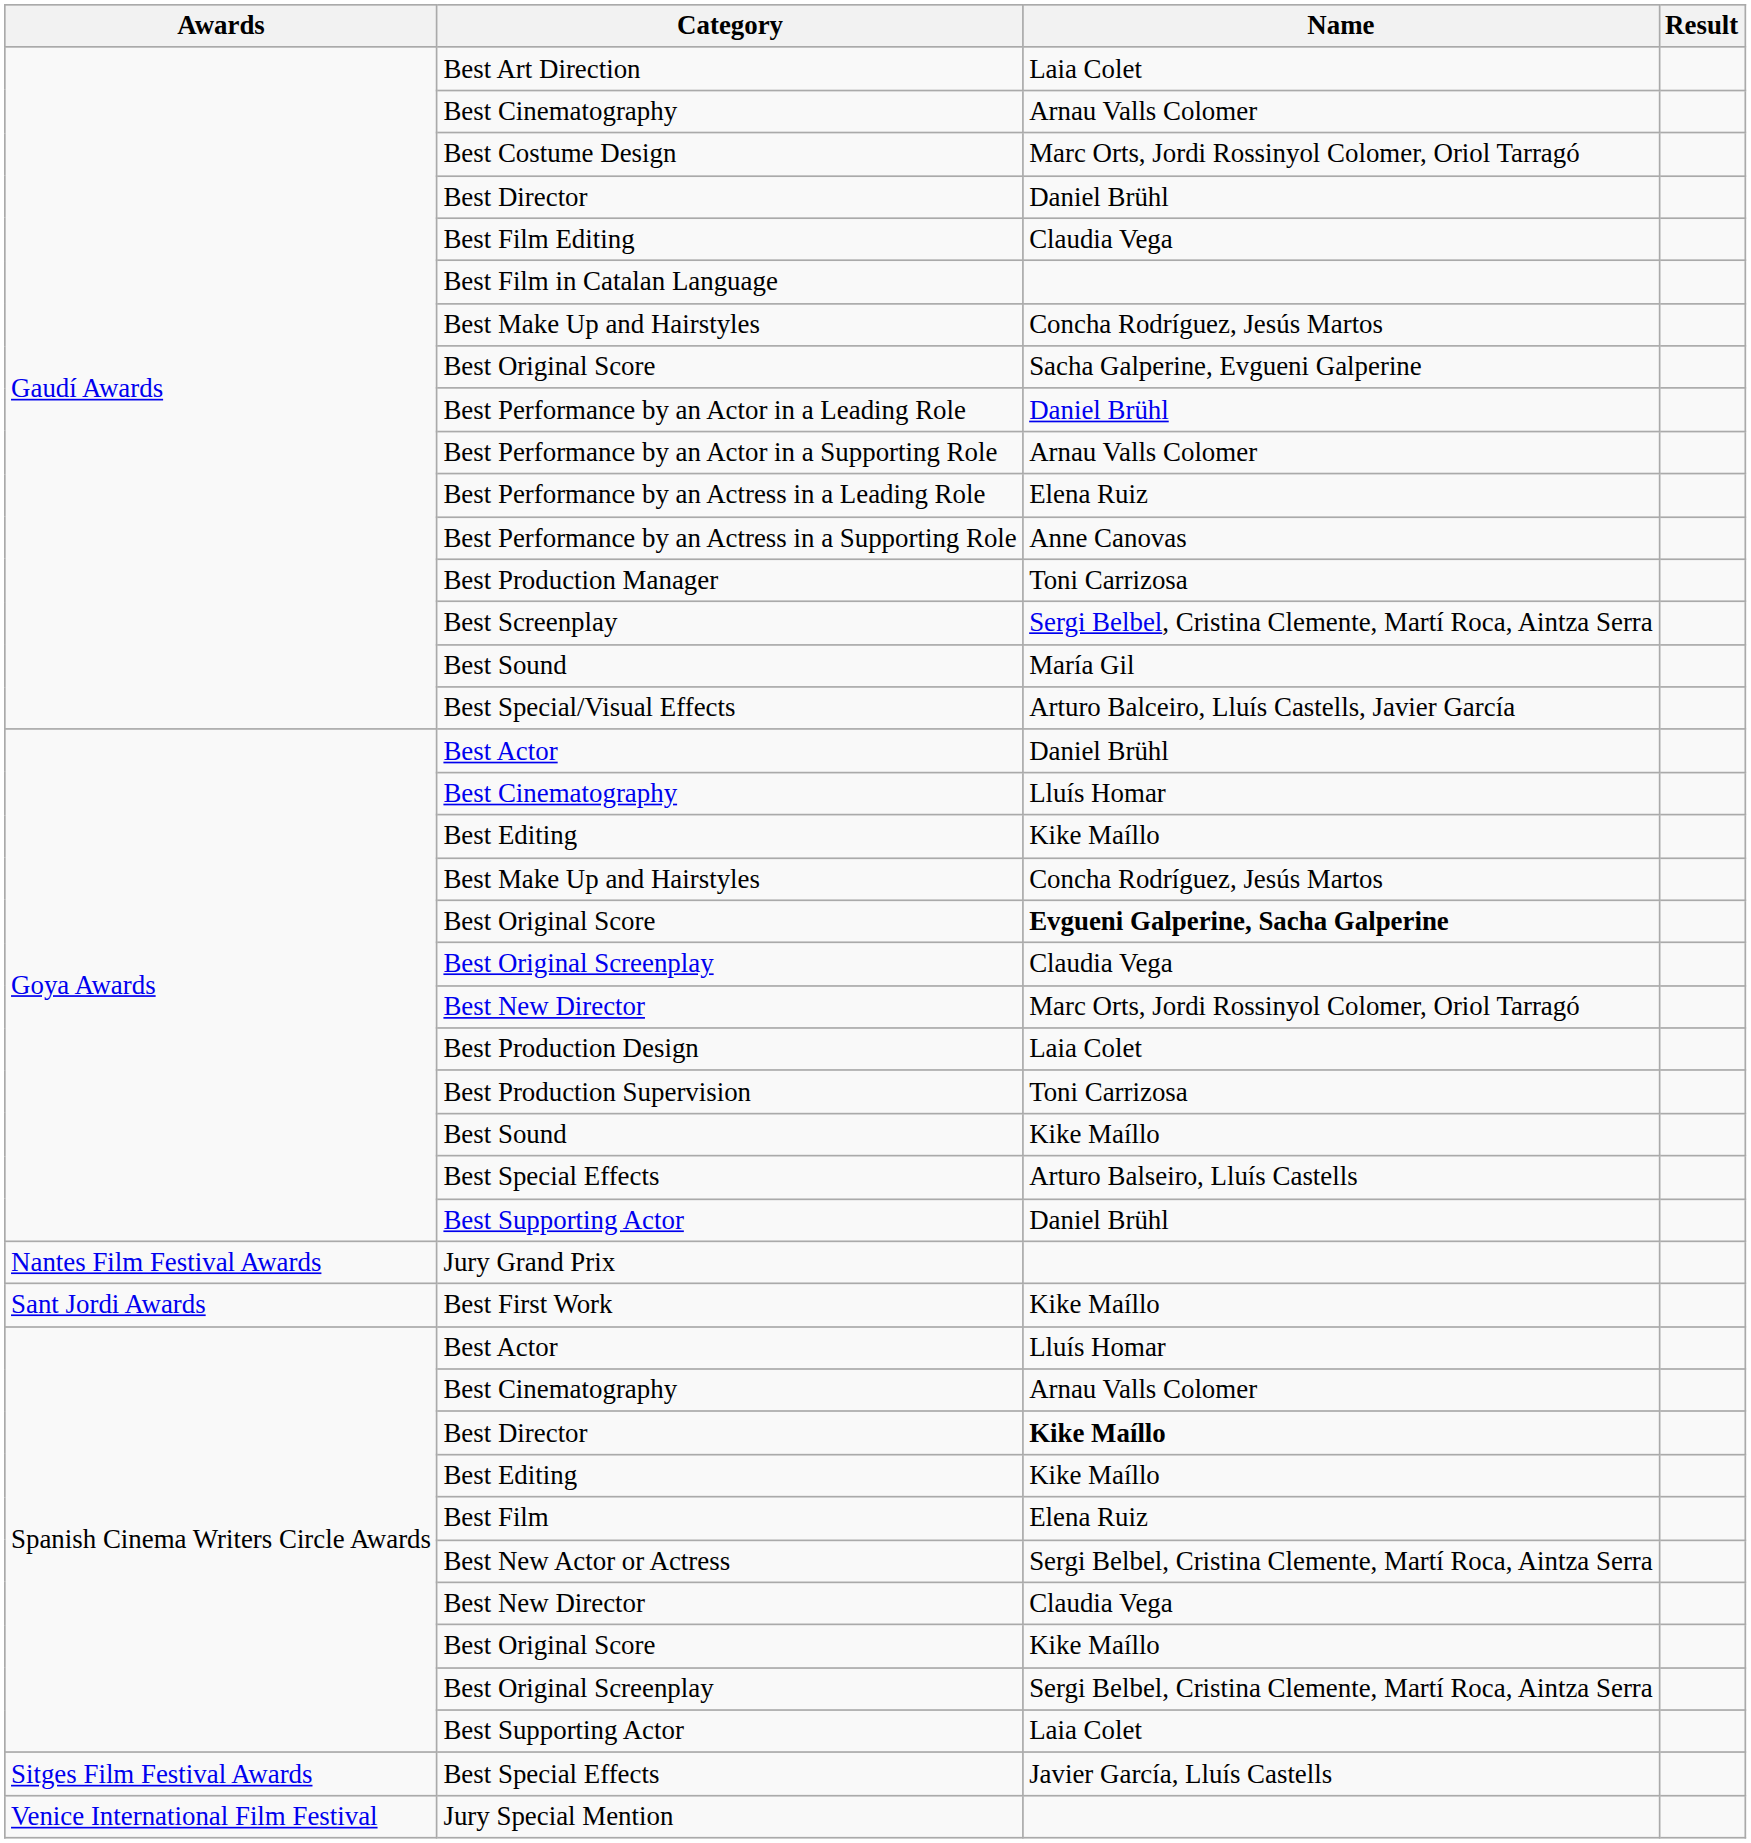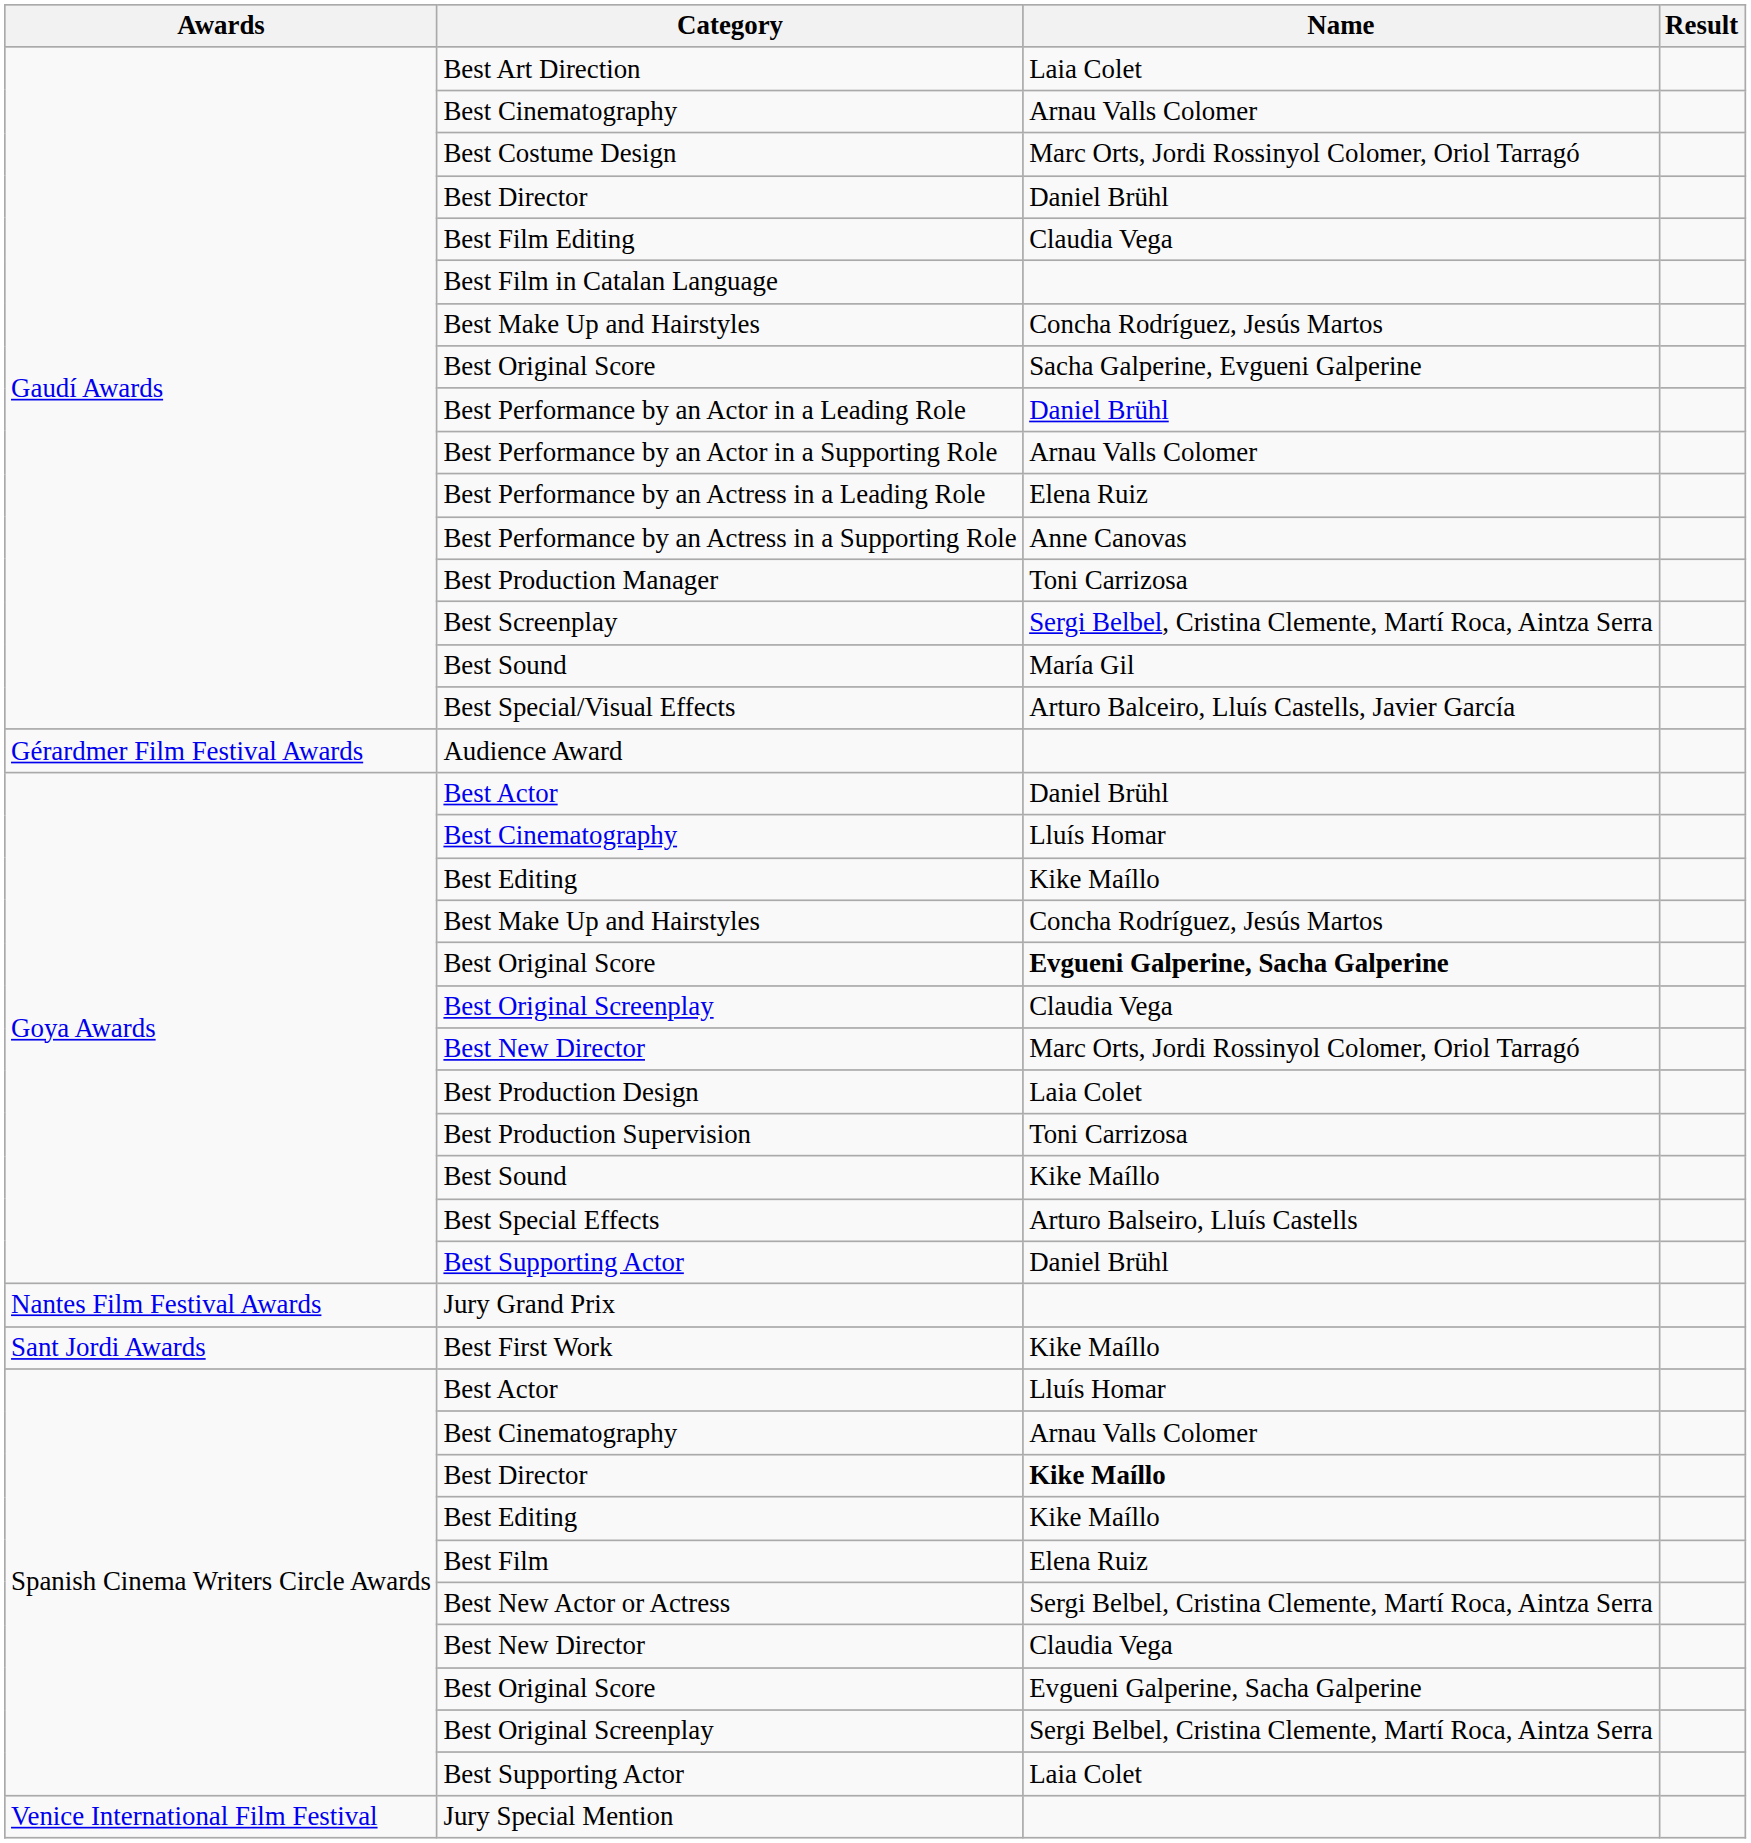 <table class="wikitable" style="font-size:100%;" >
 <tr>
 <th>Awards</th>
 <th>Category</th>
 <th>Name</th>
 <th>Result</th>
 </tr>
 <tr>
 <td rowspan="16"><a href='#'>Gaudí Awards</a></td>
 <td>Best Art Direction</td>
 <td>Laia Colet</td>
 <td></td>
 </tr>
 <tr>
 <td>Best Cinematography</td>
 <td>Arnau Valls Colomer</td>
 <td></td>
 </tr>
 <tr>
 <td>Best Costume Design</td>
 <td>Marc Orts, Jordi Rossinyol Colomer, Oriol Tarragó</td>
 <td></td>
 </tr>
 <tr>
 <td>Best Director</td>
 <td>Daniel Brühl</td>
 <td></td>
 </tr>
 <tr>
 <td>Best Film Editing</td>
 <td>Claudia Vega</td>
 <td></td>
 </tr>
 <tr>
 <td>Best Film in Catalan Language</td>
 <td></td>
 <td></td>
 </tr>
 <tr>
 <td>Best Make Up and Hairstyles</td>
 <td>Concha Rodríguez, Jesús Martos</td>
 <td></td>
 </tr>
 <tr>
 <td>Best Original Score</td>
 <td>Sacha Galperine, Evgueni Galperine</td>
 <td></td>
 </tr>
 <tr>
 <td>Best Performance by an Actor in a Leading Role</td>
 <td><a href='#'>Daniel Brühl</a></td>
 <td></td>
 </tr>
 <tr>
 <td>Best Performance by an Actor in a Supporting Role</td>
 <td>Arnau Valls Colomer</td>
 <td></td>
 </tr>
 <tr>
 <td>Best Performance by an Actress in a Leading Role</td>
 <td>Elena Ruiz</td>
 <td></td>
 </tr>
 <tr>
 <td>Best Performance by an Actress in a Supporting Role</td>
 <td>Anne Canovas</td>
 <td></td>
 </tr>
 <tr>
 <td>Best Production Manager</td>
 <td>Toni Carrizosa</td>
 <td></td>
 </tr>
 <tr>
 <td>Best Screenplay</td>
 <td><a href='#'>Sergi Belbel</a>, Cristina Clemente, Martí Roca, Aintza Serra</td>
 <td></td>
 </tr>
 <tr>
 <td>Best Sound</td>
 <td>María Gil</td>
 <td></td>
 </tr>
 <tr>
 <td>Best Special/Visual Effects</td>
 <td>Arturo Balceiro, Lluís Castells, Javier García</td>
+<td></td>
+</tr>
+<tr>
+<td><a href='#'>Gérardmer Film Festival Awards</a></td>
+<td>Audience Award</td>
+<td></td>
 <td></td>
 </tr>
 <tr>
 <td rowspan="12"><a href='#'>Goya Awards</a></td>
 <td><a href='#'>Best Actor</a></td>
 <td>Daniel Brühl</td>
 <td></td>
 </tr>
 <tr>
 <td><a href='#'>Best Cinematography</a></td>
 <td>Lluís Homar</td>
 <td></td>
 </tr>
 <tr>
 <td>Best Editing</td>
 <td>Kike Maíllo</td>
 <td></td>
 </tr>
 <tr>
 <td>Best Make Up and Hairstyles</td>
 <td>Concha Rodríguez, Jesús Martos</td>
 <td></td>
 </tr>
 <tr>
 <td>Best Original Score</td>
 <td><strong>Evgueni Galperine, Sacha Galperine</strong></td>
 <td></td>
 </tr>
 <tr>
 <td><a href='#'>Best Original Screenplay</a></td>
 <td>Claudia Vega</td>
 <td></td>
 </tr>
 <tr>
 <td><a href='#'>Best New Director</a></td>
 <td>Marc Orts, Jordi Rossinyol Colomer, Oriol Tarragó</td>
 <td></td>
 </tr>
 <tr>
 <td>Best Production Design</td>
 <td>Laia Colet</td>
 <td></td>
 </tr>
 <tr>
 <td>Best Production Supervision</td>
 <td>Toni Carrizosa</td>
 <td></td>
 </tr>
 <tr>
 <td>Best Sound</td>
 <td>Kike Maíllo</td>
 <td></td>
 </tr>
 <tr>
 <td>Best Special Effects</td>
 <td>Arturo Balseiro, Lluís Castells</td>
 <td></td>
 </tr>
 <tr>
 <td><a href='#'>Best Supporting Actor</a></td>
 <td>Daniel Brühl</td>
 <td></td>
 </tr>
 <tr>
 <td><a href='#'>Nantes Film Festival Awards</a></td>
 <td>Jury Grand Prix</td>
 <td></td>
 <td></td>
 </tr>
 <tr>
 <td><a href='#'>Sant Jordi Awards</a></td>
 <td>Best First Work</td>
 <td>Kike Maíllo</td>
 <td></td>
 </tr>
 <tr>
 <td rowspan="10">Spanish Cinema Writers Circle Awards</td>
 <td>Best Actor</td>
 <td>Lluís Homar</td>
 <td></td>
 </tr>
 <tr>
 <td>Best Cinematography</td>
 <td>Arnau Valls Colomer</td>
 <td></td>
 </tr>
 <tr>
 <td>Best Director</td>
 <td><strong>Kike Maíllo</strong></td>
 <td></td>
 </tr>
 <tr>
 <td>Best Editing</td>
 <td>Kike Maíllo</td>
 <td></td>
 </tr>
 <tr>
 <td>Best Film</td>
 <td>Elena Ruiz</td>
 <td></td>
 </tr>
 <tr>
 <td>Best New Actor or Actress</td>
 <td>Sergi Belbel, Cristina Clemente, Martí Roca, Aintza Serra</td>
 <td></td>
 </tr>
 <tr>
 <td>Best New Director</td>
 <td>Claudia Vega</td>
 <td></td>
 </tr>
 <tr>
 <td>Best Original Score</td>
-<td>Kike Maíllo</td>
+<td>Evgueni Galperine, Sacha Galperine</td>
 <td></td>
 </tr>
 <tr>
 <td>Best Original Screenplay</td>
 <td>Sergi Belbel, Cristina Clemente, Martí Roca, Aintza Serra</td>
 <td></td>
 </tr>
 <tr>
 <td>Best Supporting Actor</td>
 <td>Laia Colet</td>
 <td></td>
 </tr>
 <tr>
-<td><a href='#'>Sitges Film Festival Awards</a></td>
-<td>Best Special Effects</td>
-<td>Javier García, Lluís Castells</td>
-<td></td>
-</tr>
-<tr>
 <td><a href='#'>Venice International Film Festival</a></td>
 <td>Jury Special Mention</td>
 <td></td>
 <td></td>
 </tr>
 </table>
